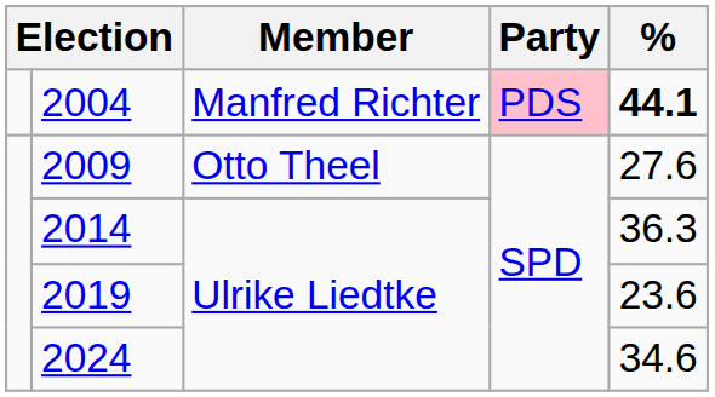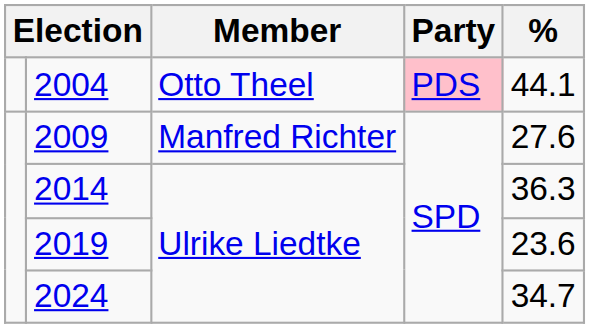 <table class=wikitable>
 <tr>
 <th colspan=2>Election</th>
 <th>Member</th>
 <th>Party</th>
 <th>%</th>
 </tr>
 <tr>
 <td bgcolor=></td>
 <td><a href='#'>2004</a></td>
-<td><a href='#'>Manfred Richter</a></td>
+<td><a href='#'>Otto Theel</a></td>
 <td style="background: pink;"><a href='#'>PDS</a></td>
-<td align=right><strong>44.1</strong></td>
+<td align=right>44.1</td>
 </tr>
 <tr>
 <td rowspan=4 bgcolor=></td>
 <td><a href='#'>2009</a></td>
-<td><a href='#'>Otto Theel</a></td>
+<td><a href='#'>Manfred Richter</a></td>
 <td rowspan=4><a href='#'>SPD</a></td>
 <td align=right>27.6</td>
 </tr>
 <tr>
 <td><a href='#'>2014</a></td>
 <td rowspan=3><a href='#'>Ulrike Liedtke</a></td>
 <td align=right>36.3</td>
 </tr>
 <tr>
 <td><a href='#'>2019</a></td>
 <td align=right>23.6</td>
 </tr>
 <tr>
 <td><a href='#'>2024</a></td>
-<td align=right>34.6</td>
+<td align=right>34.7</td>
 </tr>
 </table>
